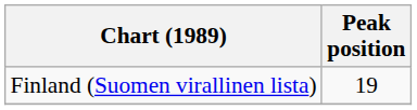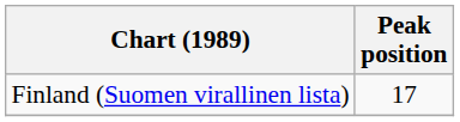 <table class="wikitable sortable">
 <tr>
 <th align="left">Chart (1989)</th>
 <th>Peak<br>position</th>
 </tr>
 <tr>
 <td align="left">Finland (<a href='#'>Suomen virallinen lista</a>)</td>
-<td align="center">19</td>
+<td align="center">17</td>
 </tr>
 <tr>
 </tr>
 <tr>
 </tr>
 </table>
